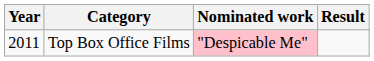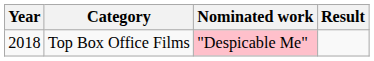 <table class="wikitable">
 <tr>
 <th>Year</th>
 <th>Category</th>
 <th>Nominated work</th>
 <th>Result</th>
 </tr>
 <tr>
-<td>2011</td>
+<td>2018</td>
 <td>Top Box Office Films</td>
 <td style="background: pink;">"Despicable Me"</td>
 <td></td>
 </tr>
 </table>
